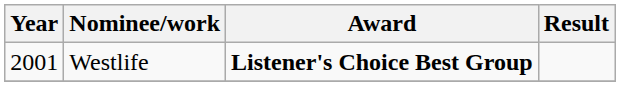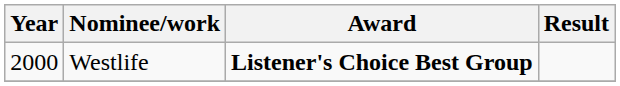 <table class="wikitable">
 <tr>
 <th>Year</th>
 <th>Nominee/work</th>
 <th>Award</th>
 <th>Result</th>
 </tr>
 <tr>
-<td>2001</td>
+<td>2000</td>
 <td>Westlife</td>
 <td><strong>Listener's Choice Best Group</strong></td>
 <td></td>
 </tr>
 <tr>
 </tr>
 </table>
